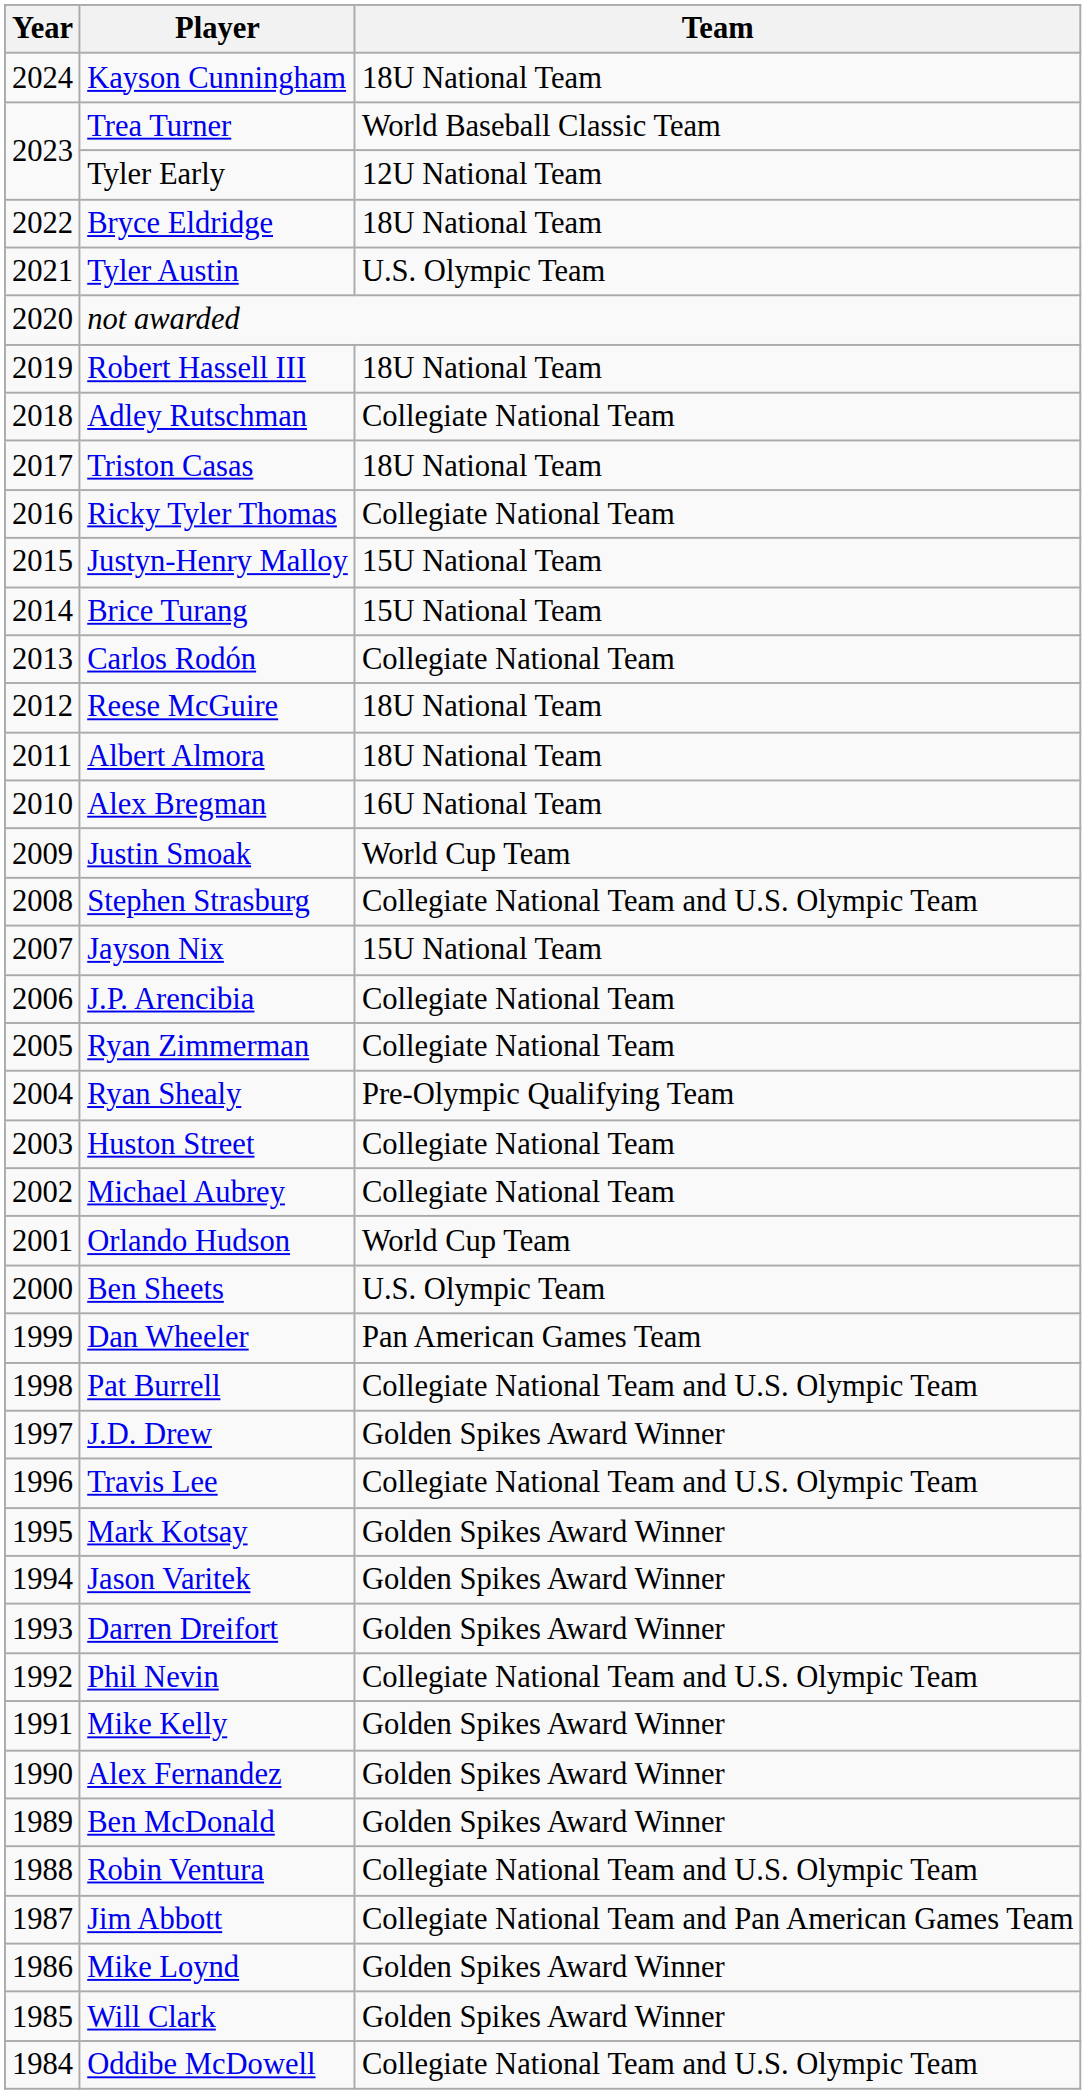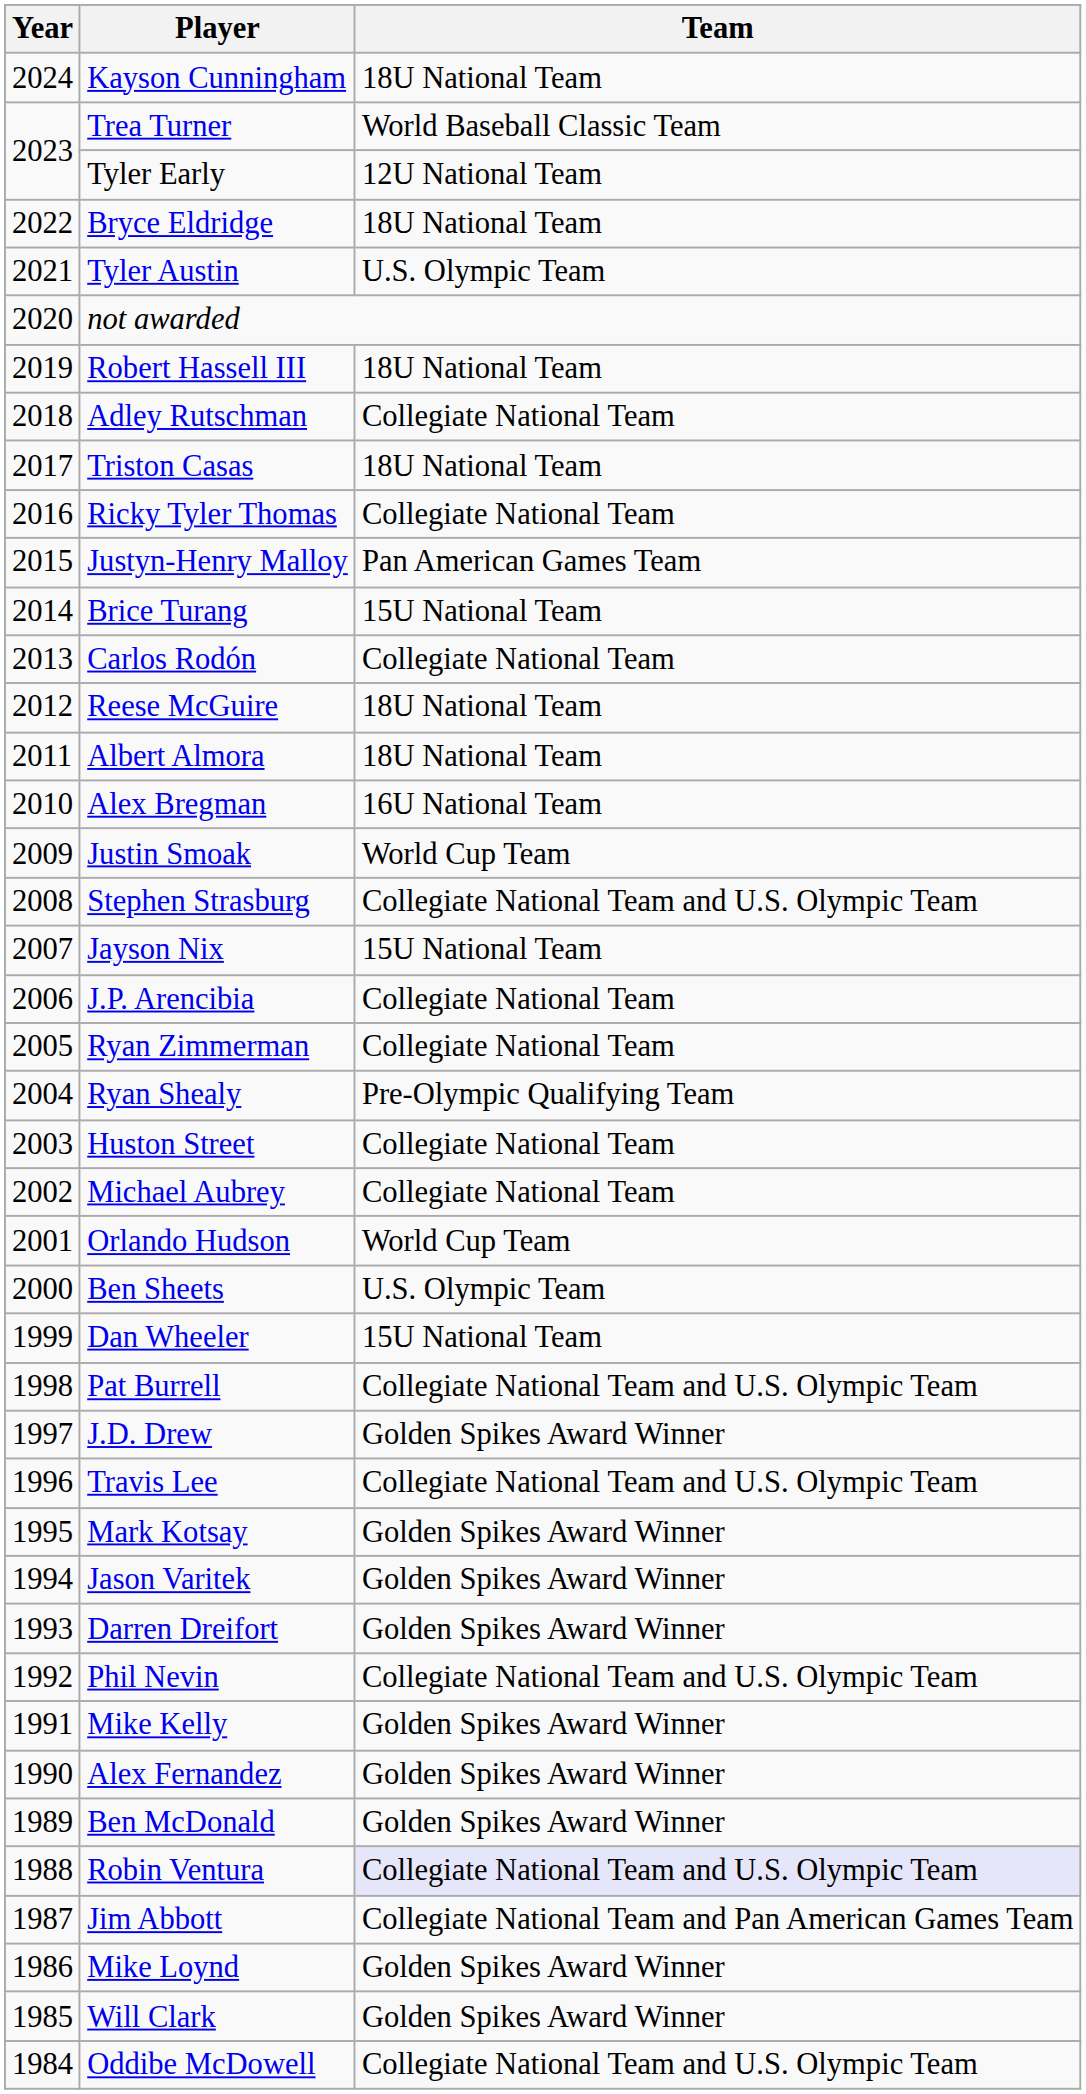 <table class="wikitable">
 <tr>
 <th>Year</th>
 <th>Player</th>
 <th>Team</th>
 </tr>
 <tr>
 <td>2024</td>
 <td><a href='#'>Kayson Cunningham</a></td>
 <td>18U National Team</td>
 </tr>
 <tr>
 <td rowspan="2">2023</td>
 <td><a href='#'>Trea Turner</a></td>
 <td>World Baseball Classic Team</td>
 </tr>
 <tr>
 <td>Tyler Early</td>
 <td>12U National Team</td>
 </tr>
 <tr>
 <td>2022</td>
 <td><a href='#'>Bryce Eldridge</a></td>
 <td>18U National Team</td>
 </tr>
 <tr>
 <td>2021</td>
 <td><a href='#'>Tyler Austin</a></td>
 <td>U.S. Olympic Team</td>
 </tr>
 <tr>
 <td>2020</td>
 <td colspan="2"><em>not awarded</em></td>
 </tr>
 <tr>
 <td>2019</td>
 <td><a href='#'>Robert Hassell III</a></td>
 <td>18U National Team</td>
 </tr>
 <tr>
 <td>2018</td>
 <td><a href='#'>Adley Rutschman</a></td>
 <td>Collegiate National Team</td>
 </tr>
 <tr>
 <td>2017</td>
 <td><a href='#'>Triston Casas</a></td>
 <td>18U National Team</td>
 </tr>
 <tr>
 <td>2016</td>
 <td><a href='#'>Ricky Tyler Thomas</a></td>
 <td>Collegiate National Team</td>
 </tr>
 <tr>
 <td>2015</td>
 <td><a href='#'>Justyn-Henry Malloy</a></td>
-<td>15U National Team</td>
+<td>Pan American Games Team</td>
 </tr>
 <tr>
 <td>2014</td>
 <td><a href='#'>Brice Turang</a></td>
 <td>15U National Team</td>
 </tr>
 <tr>
 <td>2013</td>
 <td><a href='#'>Carlos Rodón</a></td>
 <td>Collegiate National Team</td>
 </tr>
 <tr>
 <td>2012</td>
 <td><a href='#'>Reese McGuire</a></td>
 <td>18U National Team</td>
 </tr>
 <tr>
 <td>2011</td>
 <td><a href='#'>Albert Almora</a></td>
 <td>18U National Team</td>
 </tr>
 <tr>
 <td>2010</td>
 <td><a href='#'>Alex Bregman</a></td>
 <td>16U National Team</td>
 </tr>
 <tr>
 <td>2009</td>
 <td><a href='#'>Justin Smoak</a></td>
 <td>World Cup Team</td>
 </tr>
 <tr>
 <td>2008</td>
 <td><a href='#'>Stephen Strasburg</a></td>
 <td>Collegiate National Team and U.S. Olympic Team</td>
 </tr>
 <tr>
 <td>2007</td>
 <td><a href='#'>Jayson Nix</a></td>
 <td>15U National Team</td>
 </tr>
 <tr>
 <td>2006</td>
 <td><a href='#'>J.P. Arencibia</a></td>
 <td>Collegiate National Team</td>
 </tr>
 <tr>
 <td>2005</td>
 <td><a href='#'>Ryan Zimmerman</a></td>
 <td>Collegiate National Team</td>
 </tr>
 <tr>
 <td>2004</td>
 <td><a href='#'>Ryan Shealy</a></td>
 <td>Pre-Olympic Qualifying Team</td>
 </tr>
 <tr>
 <td>2003</td>
 <td><a href='#'>Huston Street</a></td>
 <td>Collegiate National Team</td>
 </tr>
 <tr>
 <td>2002</td>
 <td><a href='#'>Michael Aubrey</a></td>
 <td>Collegiate National Team</td>
 </tr>
 <tr>
 <td>2001</td>
 <td><a href='#'>Orlando Hudson</a></td>
 <td>World Cup Team</td>
 </tr>
 <tr>
 <td>2000</td>
 <td><a href='#'>Ben Sheets</a></td>
 <td>U.S. Olympic Team</td>
 </tr>
 <tr>
 <td>1999</td>
 <td><a href='#'>Dan Wheeler</a></td>
-<td>Pan American Games Team</td>
+<td>15U National Team</td>
 </tr>
 <tr>
 <td>1998</td>
 <td><a href='#'>Pat Burrell</a></td>
 <td>Collegiate National Team and U.S. Olympic Team</td>
 </tr>
 <tr>
 <td>1997</td>
 <td><a href='#'>J.D. Drew</a></td>
 <td>Golden Spikes Award Winner</td>
 </tr>
 <tr>
 <td>1996</td>
 <td><a href='#'>Travis Lee</a></td>
 <td>Collegiate National Team and U.S. Olympic Team</td>
 </tr>
 <tr>
 <td>1995</td>
 <td><a href='#'>Mark Kotsay</a></td>
 <td>Golden Spikes Award Winner</td>
 </tr>
 <tr>
 <td>1994</td>
 <td><a href='#'>Jason Varitek</a></td>
 <td>Golden Spikes Award Winner</td>
 </tr>
 <tr>
 <td>1993</td>
 <td><a href='#'>Darren Dreifort</a></td>
 <td>Golden Spikes Award Winner</td>
 </tr>
 <tr>
 <td>1992</td>
 <td><a href='#'>Phil Nevin</a></td>
 <td>Collegiate National Team and U.S. Olympic Team</td>
 </tr>
 <tr>
 <td>1991</td>
 <td><a href='#'>Mike Kelly</a></td>
 <td>Golden Spikes Award Winner</td>
 </tr>
 <tr>
 <td>1990</td>
 <td><a href='#'>Alex Fernandez</a></td>
 <td>Golden Spikes Award Winner</td>
 </tr>
 <tr>
 <td>1989</td>
 <td><a href='#'>Ben McDonald</a></td>
 <td>Golden Spikes Award Winner</td>
 </tr>
 <tr>
 <td>1988</td>
 <td><a href='#'>Robin Ventura</a></td>
-<td>Collegiate National Team and U.S. Olympic Team</td>
+<td style="background: lavender;">Collegiate National Team and U.S. Olympic Team</td>
 </tr>
 <tr>
 <td>1987</td>
 <td><a href='#'>Jim Abbott</a></td>
 <td>Collegiate National Team and Pan American Games Team</td>
 </tr>
 <tr>
 <td>1986</td>
 <td><a href='#'>Mike Loynd</a></td>
 <td>Golden Spikes Award Winner</td>
 </tr>
 <tr>
 <td>1985</td>
 <td><a href='#'>Will Clark</a></td>
 <td>Golden Spikes Award Winner</td>
 </tr>
 <tr>
 <td>1984</td>
 <td><a href='#'>Oddibe McDowell</a></td>
 <td>Collegiate National Team and U.S. Olympic Team</td>
 </tr>
 </table>
